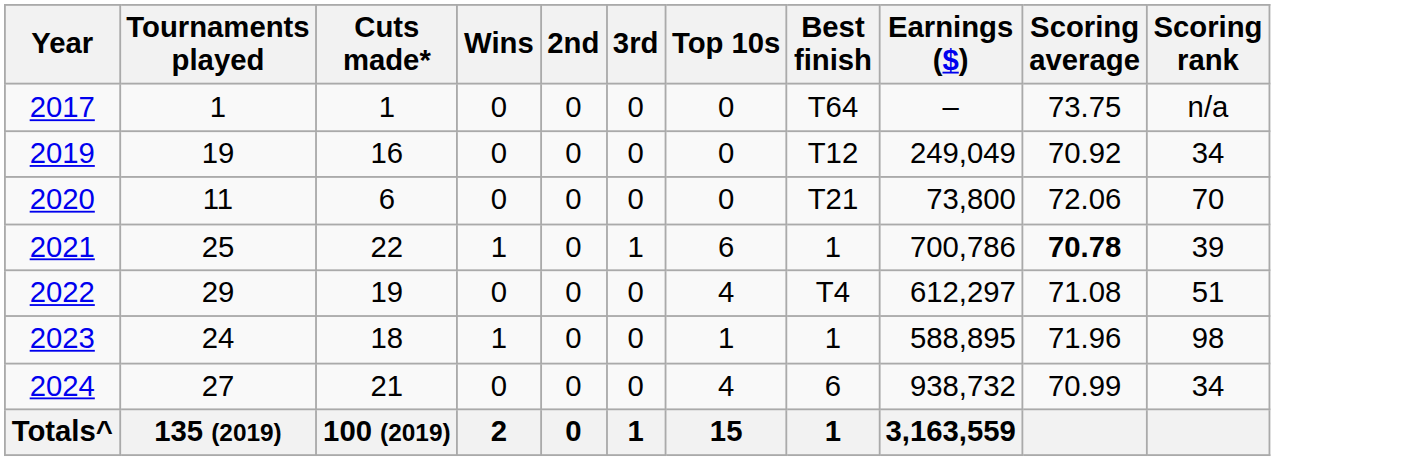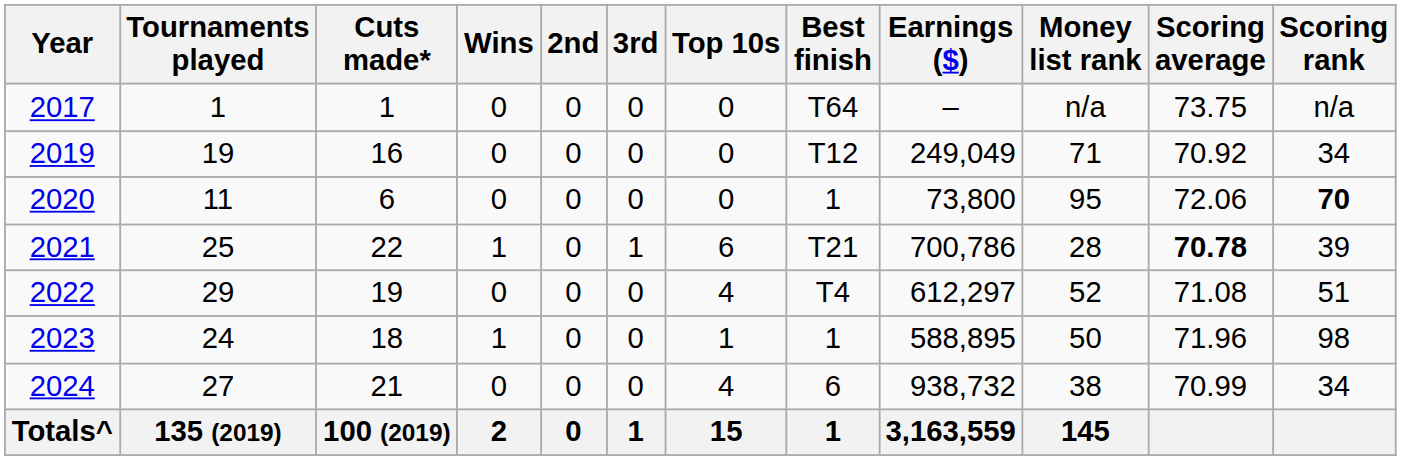 <table class="wikitable" style="text-align:center;">
 <tr>
 <th>Year</th>
 <th>Tournaments <br>played</th>
 <th>Cuts <br>made*</th>
 <th>Wins</th>
 <th>2nd</th>
 <th>3rd</th>
 <th>Top 10s</th>
 <th>Best <br>finish</th>
 <th>Earnings<br>(<a href='#'>$</a>)</th>
+<th>Money <br>list rank</th>
 <th>Scoring <br>average</th>
 <th>Scoring<br>rank</th>
 </tr>
 <tr>
 <td><a href='#'>2017</a></td>
 <td>1</td>
 <td>1</td>
 <td>0</td>
 <td>0</td>
 <td>0</td>
 <td>0</td>
 <td>T64</td>
 <td align="center">–</td>
+<td>n/a</td>
 <td>73.75</td>
 <td>n/a</td>
 </tr>
 <tr>
 <td><a href='#'>2019</a></td>
 <td>19</td>
 <td>16</td>
 <td>0</td>
 <td>0</td>
 <td>0</td>
 <td>0</td>
 <td>T12</td>
 <td align=right>249,049</td>
+<td>71</td>
 <td>70.92</td>
 <td>34</td>
 </tr>
 <tr>
 <td><a href='#'>2020</a></td>
 <td>11</td>
 <td>6</td>
 <td>0</td>
 <td>0</td>
 <td>0</td>
 <td>0</td>
-<td>T21</td>
+<td>1</td>
 <td align=right>73,800</td>
+<td>95</td>
 <td>72.06</td>
-<td>70</td>
+<td><strong>70</strong></td>
 </tr>
 <tr>
 <td><a href='#'>2021</a></td>
 <td>25</td>
 <td>22</td>
 <td>1</td>
 <td>0</td>
 <td>1</td>
 <td>6</td>
-<td>1</td>
+<td>T21</td>
 <td align=right>700,786</td>
+<td>28</td>
 <td><strong>70.78</strong></td>
 <td>39</td>
 </tr>
 <tr>
 <td><a href='#'>2022</a></td>
 <td>29</td>
 <td>19</td>
 <td>0</td>
 <td>0</td>
 <td>0</td>
 <td>4</td>
 <td>T4</td>
 <td align=right>612,297</td>
+<td>52</td>
 <td>71.08</td>
 <td>51</td>
 </tr>
 <tr>
 <td><a href='#'>2023</a></td>
 <td>24</td>
 <td>18</td>
 <td>1</td>
 <td>0</td>
 <td>0</td>
 <td>1</td>
 <td>1</td>
 <td align=right>588,895</td>
+<td>50</td>
 <td>71.96</td>
 <td>98</td>
 </tr>
 <tr>
 <td><a href='#'>2024</a></td>
 <td>27</td>
 <td>21</td>
 <td>0</td>
 <td>0</td>
 <td>0</td>
 <td>4</td>
 <td>6</td>
 <td align=right>938,732</td>
+<td>38</td>
 <td>70.99</td>
 <td>34</td>
 </tr>
 <tr>
 <th>Totals^</th>
 <th>135 <small>(2019)</small> </th>
 <th>100 <small>(2019)</small> </th>
 <th>2 </th>
 <th>0 </th>
 <th>1 </th>
 <th>15 </th>
 <th>1 </th>
 <th>3,163,559 </th>
+<th>145 </th>
 <th></th>
 <th></th>
 </tr>
 </table>
